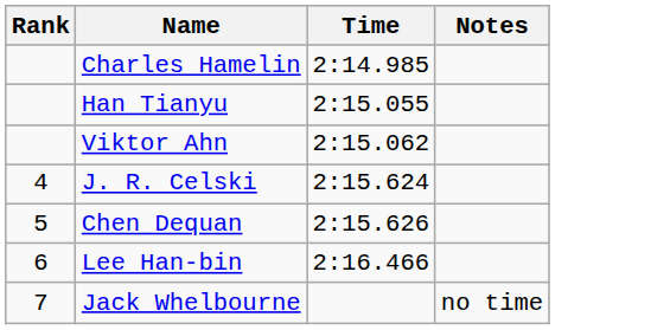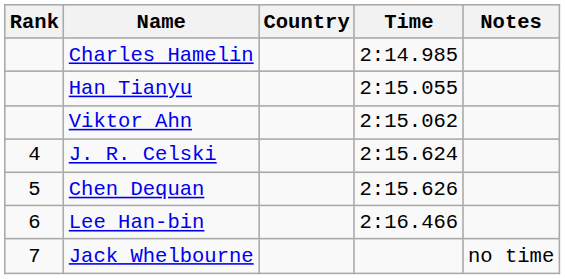 <table class="wikitable sortable" style="text-align:center">
 <tr>
 <th>Rank</th>
 <th>Name</th>
+<th>Country</th>
 <th>Time</th>
 <th>Notes</th>
 </tr>
 <tr>
 <td></td>
 <td align=left><a href='#'>Charles Hamelin</a></td>
+<td align=left></td>
 <td>2:14.985</td>
 <td></td>
 </tr>
 <tr>
 <td></td>
 <td align=left><a href='#'>Han Tianyu</a></td>
+<td align=left></td>
 <td>2:15.055</td>
 <td></td>
 </tr>
 <tr>
 <td></td>
 <td align=left><a href='#'>Viktor Ahn</a></td>
+<td align=left></td>
 <td>2:15.062</td>
 <td></td>
 </tr>
 <tr>
 <td>4</td>
 <td align=left><a href='#'>J. R. Celski</a></td>
+<td align=left></td>
 <td>2:15.624</td>
 <td></td>
 </tr>
 <tr>
 <td>5</td>
 <td align=left><a href='#'>Chen Dequan</a></td>
+<td align=left></td>
 <td>2:15.626</td>
 <td></td>
 </tr>
 <tr>
 <td>6</td>
 <td align=left><a href='#'>Lee Han-bin</a></td>
+<td align=left></td>
 <td>2:16.466</td>
 <td></td>
 </tr>
 <tr>
 <td>7</td>
 <td align=left><a href='#'>Jack Whelbourne</a></td>
+<td align=left></td>
 <td></td>
 <td>no time</td>
 </tr>
 </table>
